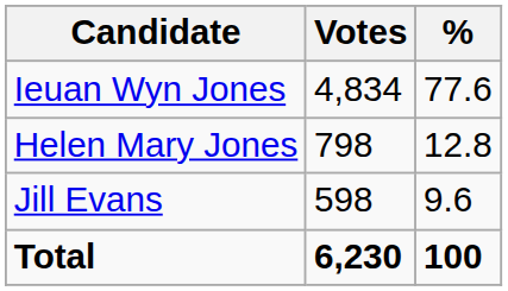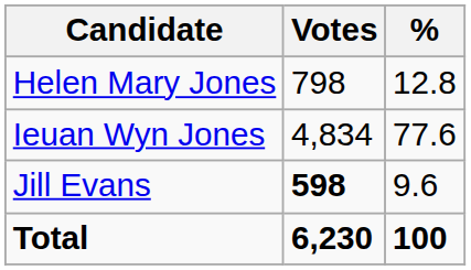 <table class=wikitable>
 <tr>
 <th colspan=1>Candidate</th>
 <th>Votes</th>
 <th>%</th>
 </tr>
 <tr>
+<td><a href='#'>Helen Mary Jones</a></td>
+<td>798</td>
+<td>12.8</td>
+</tr>
+<tr>
 <td><a href='#'>Ieuan Wyn Jones</a></td>
 <td>4,834</td>
 <td>77.6</td>
 </tr>
 <tr>
-<td><a href='#'>Helen Mary Jones</a></td>
-<td>798</td>
-<td>12.8</td>
-</tr>
-<tr>
 <td><a href='#'>Jill Evans</a></td>
-<td>598</td>
+<td><strong>598</strong></td>
 <td>9.6</td>
 </tr>
 <tr>
 <td colspan="1"><strong>Total</strong></td>
 <td><strong>6,230</strong></td>
 <td><strong>100</strong></td>
 </tr>
 </table>
